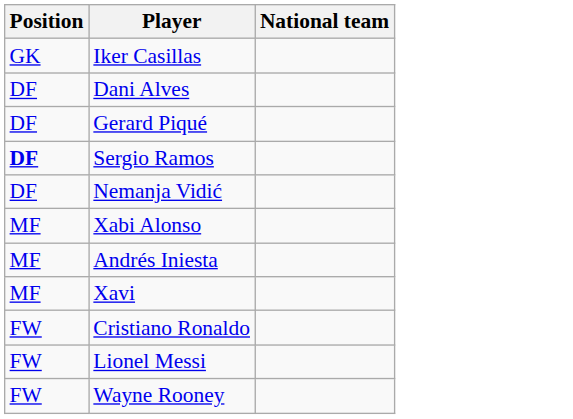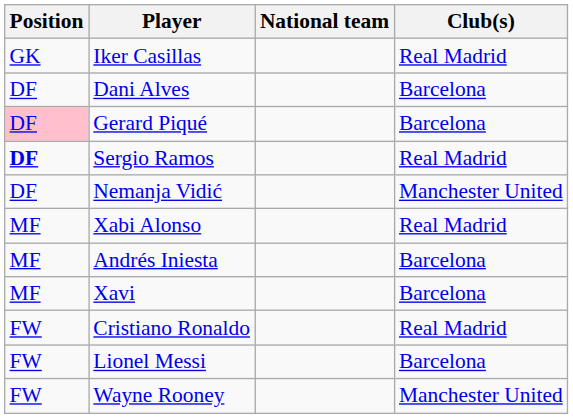 <table class="wikitable">
 <tr>
 <th>Position</th>
 <th>Player</th>
 <th>National team</th>
+<th>Club(s)</th>
 </tr>
 <tr>
 <td><a href='#'>GK</a></td>
 <td><a href='#'>Iker Casillas</a></td>
 <td></td>
+<td> <a href='#'>Real Madrid</a></td>
 </tr>
 <tr>
 <td><a href='#'>DF</a></td>
 <td><a href='#'>Dani Alves</a></td>
 <td></td>
+<td> <a href='#'>Barcelona</a></td>
 </tr>
 <tr>
-<td><a href='#'>DF</a></td>
+<td style="background: pink;"><a href='#'>DF</a></td>
 <td><a href='#'>Gerard Piqué</a></td>
 <td></td>
+<td> <a href='#'>Barcelona</a></td>
 </tr>
 <tr>
 <td><strong><a href='#'>DF</a></strong></td>
 <td><a href='#'>Sergio Ramos</a></td>
 <td></td>
+<td> <a href='#'>Real Madrid</a></td>
 </tr>
 <tr>
 <td><a href='#'>DF</a></td>
 <td><a href='#'>Nemanja Vidić</a></td>
 <td></td>
+<td> <a href='#'>Manchester United</a></td>
 </tr>
 <tr>
 <td><a href='#'>MF</a></td>
 <td><a href='#'>Xabi Alonso</a></td>
 <td></td>
+<td> <a href='#'>Real Madrid</a></td>
 </tr>
 <tr>
 <td><a href='#'>MF</a></td>
 <td><a href='#'>Andrés Iniesta</a></td>
 <td></td>
+<td> <a href='#'>Barcelona</a></td>
 </tr>
 <tr>
 <td><a href='#'>MF</a></td>
 <td><a href='#'>Xavi</a></td>
 <td></td>
+<td> <a href='#'>Barcelona</a></td>
 </tr>
 <tr>
 <td><a href='#'>FW</a></td>
 <td><a href='#'>Cristiano Ronaldo</a></td>
 <td></td>
+<td> <a href='#'>Real Madrid</a></td>
 </tr>
 <tr>
 <td><a href='#'>FW</a></td>
 <td><a href='#'>Lionel Messi</a></td>
 <td></td>
+<td> <a href='#'>Barcelona</a></td>
 </tr>
 <tr>
 <td><a href='#'>FW</a></td>
 <td><a href='#'>Wayne Rooney</a></td>
 <td></td>
+<td> <a href='#'>Manchester United</a></td>
 </tr>
 </table>
